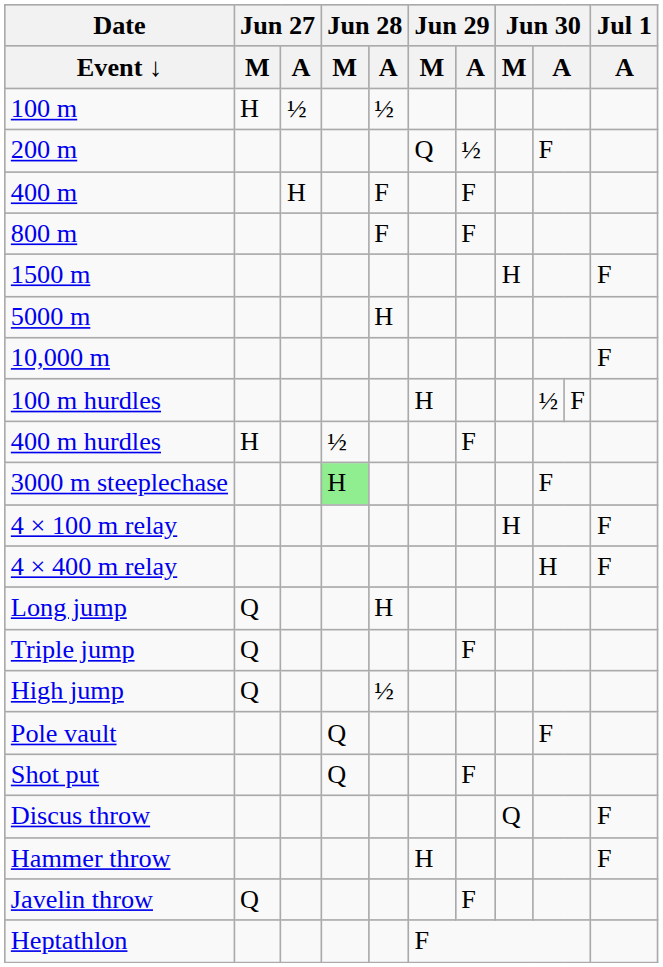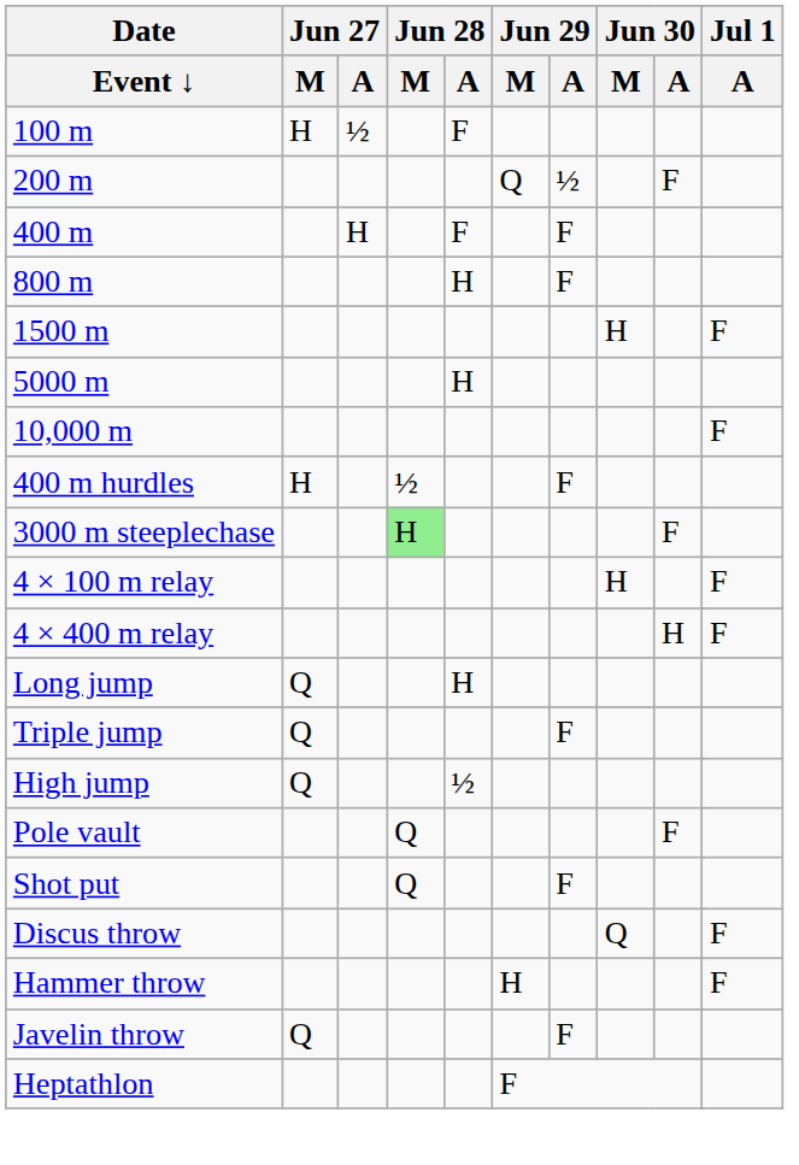 <table class="wikitable athletics-schedule">
 <tr>
 <th>Date</th>
 <th colspan="2">Jun 27</th>
 <th colspan="2">Jun 28</th>
 <th colspan="2">Jun 29</th>
 <th colspan="3">Jun 30</th>
 <th>Jul 1</th>
 </tr>
 <tr>
 <th>Event   ↓</th>
 <th>M</th>
 <th>A</th>
 <th>M</th>
 <th>A</th>
 <th>M</th>
 <th>A</th>
 <th>M</th>
 <th colspan="2">A</th>
 <th>A</th>
 </tr>
 <tr>
 <td class="event"><a href='#'>100 m</a></td>
 <td class="heats">H</td>
 <td class="semifinals">½</td>
 <td></td>
-<td class="semifinals">½</td>
+<td class="final">F</td>
 <td></td>
 <td></td>
 <td></td>
 <td colspan="2"></td>
 <td></td>
 </tr>
 <tr>
 <td class="event"><a href='#'>200 m</a></td>
 <td></td>
 <td></td>
 <td></td>
 <td></td>
 <td class="qualifiers">Q</td>
 <td class="semifinals">½</td>
 <td></td>
 <td class="final" colspan="2">F</td>
 <td></td>
 </tr>
 <tr>
 <td class="event"><a href='#'>400 m</a></td>
 <td></td>
 <td class="heats">H</td>
 <td></td>
 <td class="final">F</td>
 <td></td>
 <td class="final">F</td>
 <td></td>
 <td colspan="2"></td>
 <td></td>
 </tr>
 <tr>
 <td class="event"><a href='#'>800 m</a></td>
 <td></td>
 <td></td>
 <td></td>
-<td class="final">F</td>
+<td class="heats">H</td>
 <td></td>
 <td class="final">F</td>
 <td></td>
 <td colspan="2"></td>
 <td></td>
 </tr>
 <tr>
 <td class="event"><a href='#'>1500 m</a></td>
 <td></td>
 <td></td>
 <td></td>
 <td></td>
 <td></td>
 <td></td>
 <td class="heats">H</td>
 <td colspan="2"></td>
 <td class="final">F</td>
 </tr>
 <tr>
 <td class="event"><a href='#'>5000 m</a></td>
 <td></td>
 <td></td>
 <td></td>
 <td class="heats">H</td>
 <td></td>
 <td></td>
 <td></td>
 <td colspan="2"></td>
 <td></td>
 </tr>
 <tr>
 <td class="event"><a href='#'>10,000 m</a></td>
 <td></td>
 <td></td>
 <td></td>
 <td></td>
 <td></td>
 <td></td>
 <td></td>
 <td colspan="2"></td>
 <td class="final">F</td>
-</tr>
-<tr>
-<td class="event"><a href='#'>100 m hurdles</a></td>
-<td></td>
-<td></td>
-<td></td>
-<td></td>
-<td class="heats">H</td>
-<td></td>
-<td></td>
-<td class="semifinals">½</td>
-<td class="final">F</td>
-<td></td>
 </tr>
 <tr>
 <td class="event"><a href='#'>400 m hurdles</a></td>
 <td class="heats">H</td>
 <td></td>
 <td class="semifinals">½</td>
 <td></td>
 <td></td>
 <td class="final">F</td>
 <td></td>
 <td colspan="2"></td>
 <td></td>
 </tr>
 <tr>
 <td class="event"><a href='#'>3000 m steeplechase</a></td>
 <td></td>
 <td></td>
 <td class="heats" style="background: lightgreen;">H</td>
 <td></td>
 <td></td>
 <td></td>
 <td></td>
 <td class="final" colspan="2">F</td>
 <td></td>
 </tr>
 <tr>
 <td class="event"><a href='#'>4 × 100 m relay</a></td>
 <td></td>
 <td></td>
 <td></td>
 <td></td>
 <td></td>
 <td></td>
 <td class="heats">H</td>
 <td colspan="2"></td>
 <td class="final">F</td>
 </tr>
 <tr>
 <td class="event"><a href='#'>4 × 400 m relay</a></td>
 <td></td>
 <td></td>
 <td></td>
 <td></td>
 <td></td>
 <td></td>
 <td></td>
 <td class="heats" colspan="2">H</td>
 <td class="final">F</td>
 </tr>
 <tr>
 <td class="event"><a href='#'>Long jump</a></td>
 <td class="qualifiers">Q</td>
 <td></td>
 <td></td>
 <td class="heats">H</td>
 <td></td>
 <td></td>
 <td></td>
 <td colspan="2"></td>
 <td></td>
 </tr>
 <tr>
 <td class="event"><a href='#'>Triple jump</a></td>
 <td class="qualifiers">Q</td>
 <td></td>
 <td></td>
 <td></td>
 <td></td>
 <td class="final">F</td>
 <td></td>
 <td colspan="2"></td>
 <td></td>
 </tr>
 <tr>
 <td class="event"><a href='#'>High jump</a></td>
 <td class="qualifiers">Q</td>
 <td></td>
 <td></td>
 <td class="semifinals">½</td>
 <td></td>
 <td></td>
 <td></td>
 <td colspan="2"></td>
 <td></td>
 </tr>
 <tr>
 <td class="event"><a href='#'>Pole vault</a></td>
 <td></td>
 <td></td>
 <td class="qualifiers">Q</td>
 <td></td>
 <td></td>
 <td></td>
 <td></td>
 <td class="final" colspan="2">F</td>
 <td></td>
 </tr>
 <tr>
 <td class="event"><a href='#'>Shot put</a></td>
 <td></td>
 <td></td>
 <td class="qualifiers">Q</td>
 <td></td>
 <td></td>
 <td class="final">F</td>
 <td></td>
 <td colspan="2"></td>
 <td></td>
 </tr>
 <tr>
 <td class="event"><a href='#'>Discus throw</a></td>
 <td></td>
 <td></td>
 <td></td>
 <td></td>
 <td></td>
 <td></td>
 <td class="qualifiers">Q</td>
 <td colspan="2"></td>
 <td class="final">F</td>
 </tr>
 <tr>
 <td class="event"><a href='#'>Hammer throw</a></td>
 <td></td>
 <td></td>
 <td></td>
 <td></td>
 <td class="heats">H</td>
 <td></td>
 <td></td>
 <td colspan="2"></td>
 <td class="final">F</td>
 </tr>
 <tr>
 <td class="event"><a href='#'>Javelin throw</a></td>
 <td class="qualifiers">Q</td>
 <td></td>
 <td></td>
 <td></td>
 <td></td>
 <td class="final">F</td>
 <td></td>
 <td colspan="2"></td>
 <td></td>
 </tr>
 <tr>
 <td class="event"><a href='#'>Heptathlon</a></td>
 <td></td>
 <td></td>
 <td></td>
 <td></td>
 <td class="final" colspan="5">F</td>
 <td></td>
 </tr>
 </table>
